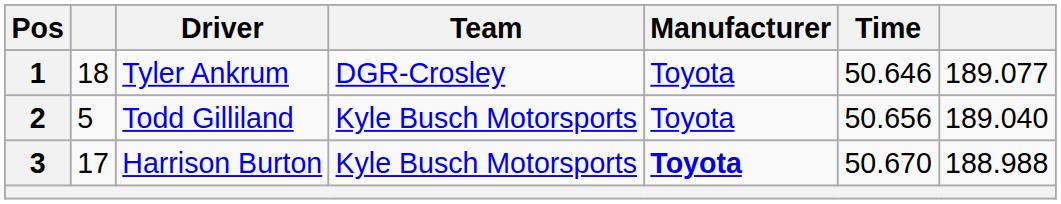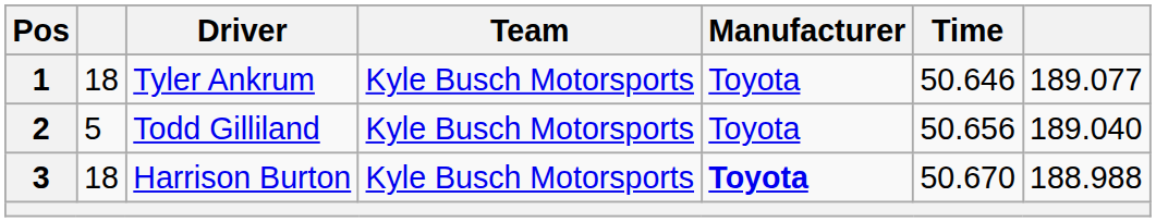 <table class="wikitable" style="font-size:95%">
 <tr>
 <th>Pos</th>
 <th></th>
 <th>Driver</th>
 <th>Team</th>
 <th>Manufacturer</th>
 <th>Time</th>
 <th></th>
 </tr>
 <tr>
 <th>1</th>
 <td>18</td>
 <td><a href='#'>Tyler Ankrum</a></td>
-<td><a href='#'>DGR-Crosley</a></td>
+<td><a href='#'>Kyle Busch Motorsports</a></td>
 <td><a href='#'>Toyota</a></td>
 <td>50.646</td>
 <td>189.077</td>
 </tr>
 <tr>
 <th>2</th>
 <td>5</td>
 <td><a href='#'>Todd Gilliland</a></td>
 <td><a href='#'>Kyle Busch Motorsports</a></td>
 <td><a href='#'>Toyota</a></td>
 <td>50.656</td>
 <td>189.040</td>
 </tr>
 <tr>
 <th>3</th>
-<td>17</td>
+<td>18</td>
 <td><a href='#'>Harrison Burton</a></td>
 <td><a href='#'>Kyle Busch Motorsports</a></td>
 <td><strong><a href='#'>Toyota</a></strong></td>
 <td>50.670</td>
 <td>188.988</td>
 </tr>
 <tr>
 <th colspan="7"></th>
 </tr>
 </table>
